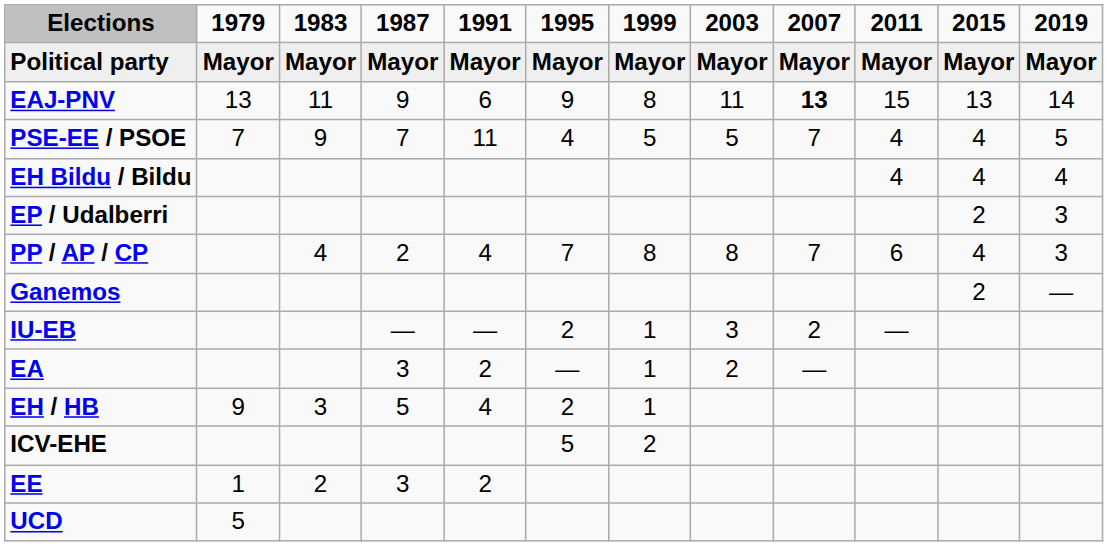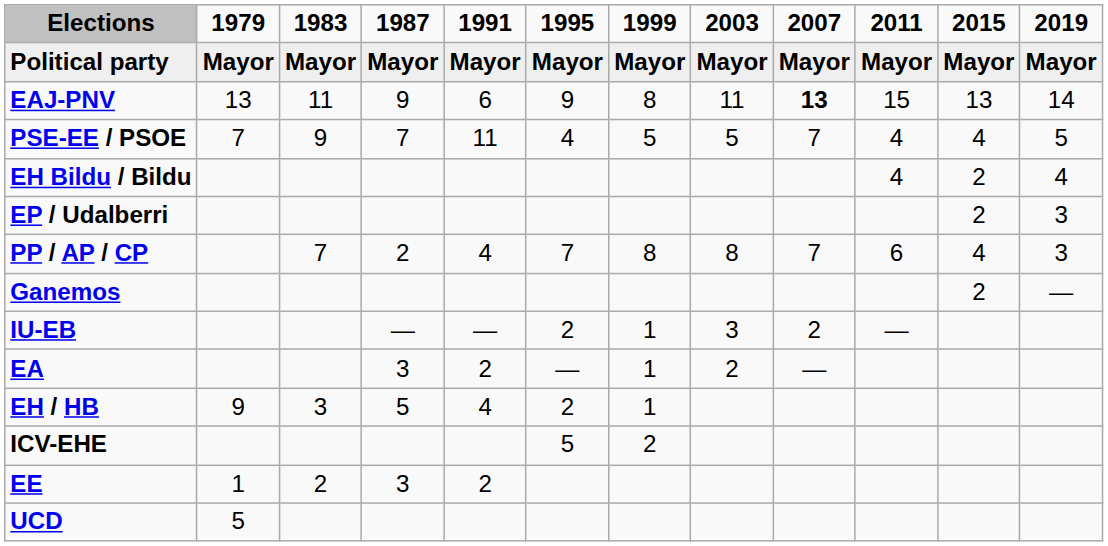 <table class="wikitable" border="1">
 <tr>
 <td align="center" bgcolor="#C0C0C0"><strong>Elections</strong></td>
 <td align="center"><strong>1979</strong></td>
 <td align="center"><strong>1983</strong></td>
 <td align="center"><strong>1987</strong></td>
 <td align="center"><strong>1991</strong></td>
 <td align="center"><strong>1995</strong></td>
 <td align="center"><strong>1999</strong></td>
 <td align="center"><strong>2003</strong></td>
 <td align="center"><strong>2007</strong></td>
 <td align="center"><strong>2011</strong></td>
 <td align="center"><strong>2015</strong></td>
 <td align="center"><strong>2019</strong></td>
 </tr>
 <tr>
 <td bgcolor="#EFEFEF"><strong>Political party</strong></td>
 <td bgcolor="#EFEFEF"><strong>Mayor</strong></td>
 <td bgcolor="#EFEFEF"><strong>Mayor</strong></td>
 <td bgcolor="#EFEFEF"><strong>Mayor</strong></td>
 <td bgcolor="#EFEFEF"><strong>Mayor</strong></td>
 <td bgcolor="#EFEFEF"><strong>Mayor</strong></td>
 <td bgcolor="#EFEFEF"><strong>Mayor</strong></td>
 <td bgcolor="#EFEFEF"><strong>Mayor</strong></td>
 <td bgcolor="#EFEFEF"><strong>Mayor</strong></td>
 <td bgcolor="#EFEFEF"><strong>Mayor</strong></td>
 <td bgcolor="#EFEFEF"><strong>Mayor</strong></td>
 <td bgcolor="#EFEFEF"><strong>Mayor</strong></td>
 </tr>
 <tr>
 <td><strong><a href='#'>EAJ-PNV</a></strong></td>
 <td align="center">13</td>
 <td align="center">11</td>
 <td align="center">9</td>
 <td align="center">6</td>
 <td align="center">9</td>
 <td align="center">8</td>
 <td align="center">11</td>
 <td align="center"><strong>13</strong></td>
 <td align="center">15</td>
 <td align="center">13</td>
 <td align="center">14</td>
 </tr>
 <tr>
 <td><strong><a href='#'>PSE-EE</a> / PSOE</strong></td>
 <td align="center">7</td>
 <td align="center">9</td>
 <td align="center">7</td>
 <td align="center">11</td>
 <td align="center">4</td>
 <td align="center">5</td>
 <td align="center">5</td>
 <td align="center">7</td>
 <td align="center">4</td>
 <td align="center">4</td>
 <td align="center">5</td>
 </tr>
 <tr>
 <td><strong><a href='#'>EH Bildu</a> / Bildu</strong></td>
 <td></td>
 <td></td>
 <td></td>
 <td></td>
 <td></td>
 <td></td>
 <td></td>
 <td></td>
 <td align="center">4</td>
-<td align="center">4</td>
+<td align="center">2</td>
 <td align="center">4</td>
 </tr>
 <tr>
 <td><strong><a href='#'>EP</a> / Udalberri</strong></td>
 <td></td>
 <td></td>
 <td></td>
 <td></td>
 <td></td>
 <td></td>
 <td></td>
 <td></td>
 <td></td>
 <td align="center">2</td>
 <td align="center">3</td>
 </tr>
 <tr>
 <td><strong><a href='#'>PP</a> / <a href='#'>AP</a> / <a href='#'>CP</a></strong></td>
 <td></td>
-<td align="center">4</td>
+<td align="center">7</td>
 <td align="center">2</td>
 <td align="center">4</td>
 <td align="center">7</td>
 <td align="center">8</td>
 <td align="center">8</td>
 <td align="center">7</td>
 <td align="center">6</td>
 <td align="center">4</td>
 <td align="center">3</td>
 </tr>
 <tr>
 <td><strong><a href='#'>Ganemos</a></strong></td>
 <td></td>
 <td></td>
 <td></td>
 <td></td>
 <td></td>
 <td></td>
 <td></td>
 <td></td>
 <td></td>
 <td align="center">2</td>
 <td align="center">—</td>
 </tr>
 <tr>
 <td><strong><a href='#'>IU-EB</a></strong></td>
 <td></td>
 <td></td>
 <td align="center">—</td>
 <td align="center">—</td>
 <td align="center">2</td>
 <td align="center">1</td>
 <td align="center">3</td>
 <td align="center">2</td>
 <td align="center">—</td>
 <td></td>
 <td></td>
 </tr>
 <tr>
 <td><strong><a href='#'>EA</a></strong></td>
 <td></td>
 <td></td>
 <td align="center">3</td>
 <td align="center">2</td>
 <td align="center">—</td>
 <td align="center">1</td>
 <td align="center">2</td>
 <td align="center">—</td>
 <td></td>
 <td></td>
 <td></td>
 </tr>
 <tr>
 <td><strong><a href='#'>EH</a> / <a href='#'>HB</a></strong></td>
 <td align="center">9</td>
 <td align="center">3</td>
 <td align="center">5</td>
 <td align="center">4</td>
 <td align="center">2</td>
 <td align="center">1</td>
 <td></td>
 <td></td>
 <td></td>
 <td></td>
 <td></td>
 </tr>
 <tr>
 <td><strong>ICV-EHE</strong></td>
 <td></td>
 <td></td>
 <td></td>
 <td></td>
 <td align="center">5</td>
 <td align="center">2</td>
 <td></td>
 <td></td>
 <td></td>
 <td></td>
 <td></td>
 </tr>
 <tr>
 <td><strong><a href='#'>EE</a></strong></td>
 <td align="center">1</td>
 <td align="center">2</td>
 <td align="center">3</td>
 <td align="center">2</td>
 <td></td>
 <td></td>
 <td></td>
 <td></td>
 <td></td>
 <td></td>
 <td></td>
 </tr>
 <tr>
 <td><strong><a href='#'>UCD</a></strong></td>
 <td align="center">5</td>
 <td></td>
 <td></td>
 <td></td>
 <td></td>
 <td></td>
 <td></td>
 <td></td>
 <td></td>
 <td></td>
 <td></td>
 </tr>
 </table>
